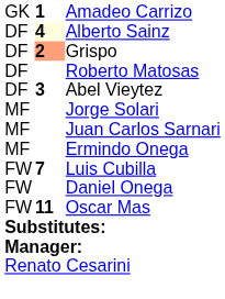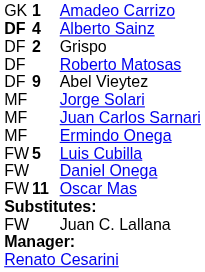 <table cellspacing="0" cellpadding="0" style="font-size:90%; margin:0.2em auto;">
 <tr>
 <th width="25"></th>
 <th width="25"></th>
 </tr>
 <tr>
 <td>GK</td>
 <td><strong>1</strong></td>
 <td> <a href='#'>Amadeo Carrizo</a></td>
 </tr>
 <tr>
-<td>DF</td>
-<td style="background: lightyellow;"><strong>4</strong></td>
+<td><strong>DF</strong></td>
+<td><strong>4</strong></td>
 <td> <a href='#'>Alberto Sainz</a></td>
 <td></td>
 <td></td>
 </tr>
 <tr>
 <td>DF</td>
-<td style="background: lightsalmon;"><strong>2</strong></td>
+<td><strong>2</strong></td>
 <td> Grispo</td>
 </tr>
 <tr>
 <td>DF</td>
 <td></td>
 <td> <a href='#'>Roberto Matosas</a></td>
 </tr>
 <tr>
 <td>DF</td>
-<td><strong>3</strong></td>
+<td><strong>9</strong></td>
 <td> Abel Vieytez</td>
 </tr>
 <tr>
 <td>MF</td>
 <td></td>
 <td> <a href='#'>Jorge Solari</a></td>
 </tr>
 <tr>
 <td>MF</td>
 <td></td>
 <td> <a href='#'>Juan Carlos Sarnari</a></td>
 </tr>
 <tr>
 <td>MF</td>
 <td></td>
 <td> <a href='#'>Ermindo Onega</a></td>
 </tr>
 <tr>
 <td>FW</td>
-<td><strong>7</strong></td>
+<td><strong>5</strong></td>
 <td> <a href='#'>Luis Cubilla</a></td>
 </tr>
 <tr>
 <td>FW</td>
 <td></td>
 <td> <a href='#'>Daniel Onega</a></td>
 </tr>
 <tr>
 <td>FW</td>
 <td><strong>11</strong></td>
 <td> <a href='#'>Oscar Mas</a></td>
 </tr>
 <tr>
 <td colspan=3><strong>Substitutes:</strong></td>
 </tr>
 <tr>
+<td>FW</td>
+<td></td>
+<td> Juan C. Lallana</td>
+<td></td>
+<td></td>
+</tr>
+<tr>
 <td colspan=3><strong>Manager:</strong></td>
 </tr>
 <tr>
 <td colspan=4> <a href='#'>Renato Cesarini</a></td>
 </tr>
 </table>
